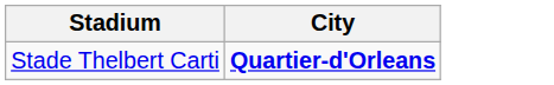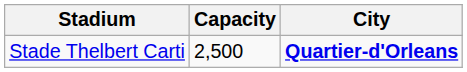 <table class="wikitable sortable">
 <tr>
 <th>Stadium</th>
+<th>Capacity</th>
 <th>City</th>
 </tr>
 <tr>
 <td><a href='#'>Stade Thelbert Carti</a></td>
+<td>2,500</td>
 <td><strong><a href='#'>Quartier-d'Orleans</a></strong></td>
 </tr>
 </table>
